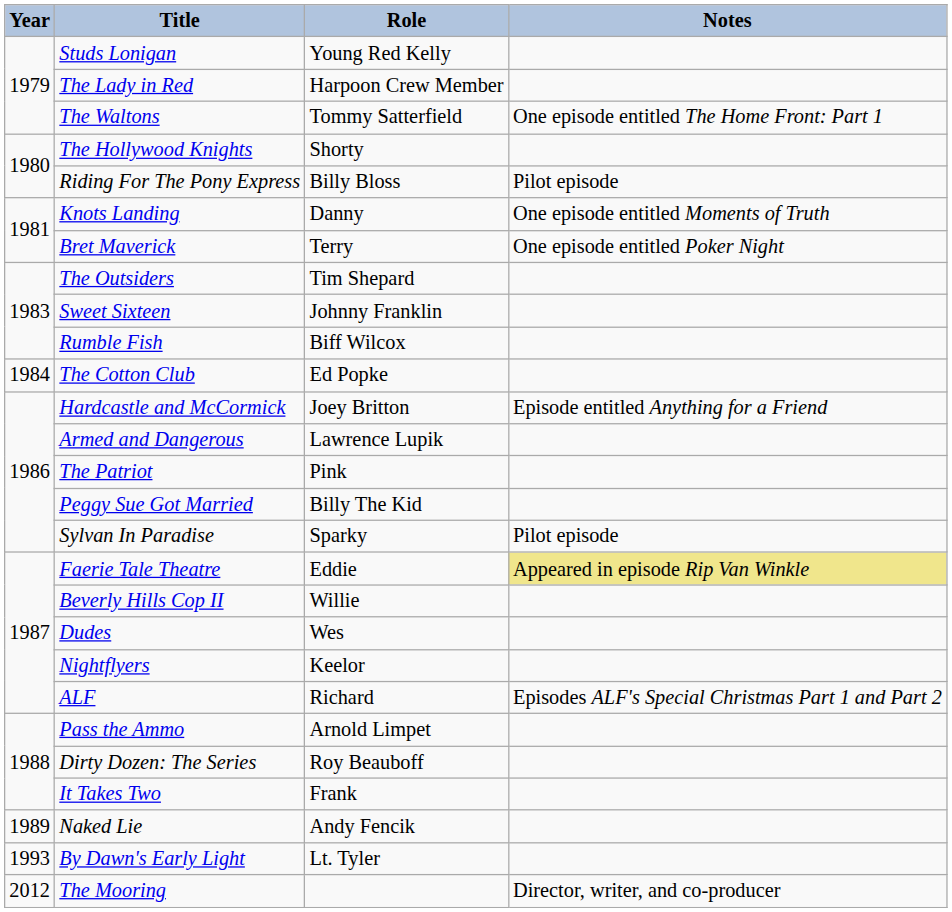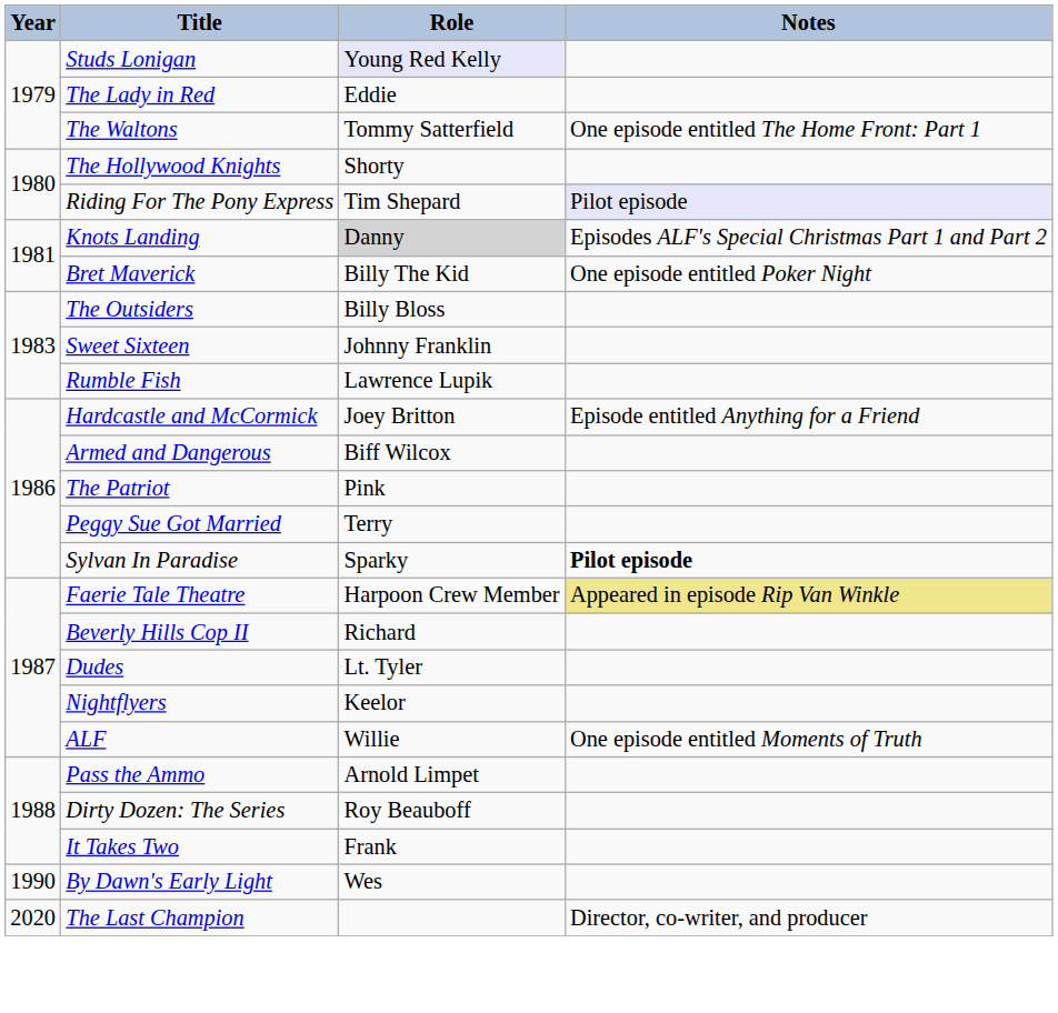 <table class="wikitable">
 <tr>
 <th style="background:#B0C4DE;">Year</th>
 <th style="background:#B0C4DE;">Title</th>
 <th style="background:#B0C4DE;">Role</th>
 <th style="background:#B0C4DE;">Notes</th>
 </tr>
 <tr>
 <td rowspan="3">1979</td>
 <td><em><a href='#'>Studs Lonigan</a></em></td>
-<td>Young Red Kelly</td>
+<td style="background: lavender;">Young Red Kelly</td>
 <td></td>
 </tr>
 <tr>
 <td><em><a href='#'>The Lady in Red</a></em></td>
-<td>Harpoon Crew Member</td>
+<td>Eddie</td>
 <td></td>
 </tr>
 <tr>
 <td><em><a href='#'>The Waltons</a></em></td>
 <td>Tommy Satterfield</td>
 <td>One episode entitled <em>The Home Front: Part 1</em></td>
 </tr>
 <tr>
 <td rowspan="2">1980</td>
 <td><em><a href='#'>The Hollywood Knights</a></em></td>
 <td>Shorty</td>
 <td></td>
 </tr>
 <tr>
 <td><em>Riding For The Pony Express</em></td>
-<td>Billy Bloss</td>
-<td>Pilot episode</td>
+<td>Tim Shepard</td>
+<td style="background: lavender;">Pilot episode</td>
 </tr>
 <tr>
 <td rowspan="2">1981</td>
 <td><em><a href='#'>Knots Landing</a></em></td>
-<td>Danny</td>
-<td>One episode entitled <em>Moments of Truth</em></td>
+<td style="background: lightgrey;">Danny</td>
+<td>Episodes <em>ALF's Special Christmas Part 1 and Part 2</em></td>
 </tr>
 <tr>
 <td><em><a href='#'>Bret Maverick</a></em></td>
-<td>Terry</td>
+<td>Billy The Kid</td>
 <td>One episode entitled <em>Poker Night</em></td>
 </tr>
 <tr>
 <td rowspan="3">1983</td>
 <td><em><a href='#'>The Outsiders</a></em></td>
-<td>Tim Shepard</td>
+<td>Billy Bloss</td>
 <td></td>
 </tr>
 <tr>
 <td><em><a href='#'>Sweet Sixteen</a></em></td>
 <td>Johnny Franklin</td>
 <td></td>
 </tr>
 <tr>
 <td><em><a href='#'>Rumble Fish</a></em></td>
-<td>Biff Wilcox</td>
-<td></td>
-</tr>
-<tr>
-<td>1984</td>
-<td><em><a href='#'>The Cotton Club</a></em></td>
-<td>Ed Popke</td>
+<td>Lawrence Lupik</td>
 <td></td>
 </tr>
 <tr>
 <td rowspan="5">1986</td>
 <td><em><a href='#'>Hardcastle and McCormick</a></em></td>
 <td>Joey Britton</td>
 <td>Episode entitled <em>Anything for a Friend</em></td>
 </tr>
 <tr>
 <td><em><a href='#'>Armed and Dangerous</a></em></td>
-<td>Lawrence Lupik</td>
+<td>Biff Wilcox</td>
 <td></td>
 </tr>
 <tr>
 <td><em><a href='#'>The Patriot</a></em></td>
 <td>Pink</td>
 <td></td>
 </tr>
 <tr>
 <td><em><a href='#'>Peggy Sue Got Married</a></em></td>
-<td>Billy The Kid</td>
+<td>Terry</td>
 <td></td>
 </tr>
 <tr>
 <td><em>Sylvan In Paradise</em></td>
 <td>Sparky</td>
-<td>Pilot episode</td>
+<td><strong>Pilot episode</strong></td>
 </tr>
 <tr>
 <td rowspan="5">1987</td>
 <td><em><a href='#'>Faerie Tale Theatre</a></em></td>
-<td>Eddie</td>
+<td>Harpoon Crew Member</td>
 <td style="background: khaki;">Appeared in episode <em>Rip Van Winkle</em></td>
 </tr>
 <tr>
 <td><em><a href='#'>Beverly Hills Cop II</a></em></td>
-<td>Willie</td>
+<td>Richard</td>
 <td></td>
 </tr>
 <tr>
 <td><em><a href='#'>Dudes</a></em></td>
-<td>Wes</td>
+<td>Lt. Tyler</td>
 <td></td>
 </tr>
 <tr>
 <td><em><a href='#'>Nightflyers</a></em></td>
 <td>Keelor</td>
 <td></td>
 </tr>
 <tr>
 <td><em><a href='#'>ALF</a></em></td>
-<td>Richard</td>
-<td>Episodes <em>ALF's Special Christmas Part 1 and Part 2</em></td>
+<td>Willie</td>
+<td>One episode entitled <em>Moments of Truth</em></td>
 </tr>
 <tr>
 <td rowspan="3">1988</td>
 <td><em><a href='#'>Pass the Ammo</a></em></td>
 <td>Arnold Limpet</td>
 <td></td>
 </tr>
 <tr>
 <td><em>Dirty Dozen: The Series</em></td>
 <td>Roy Beauboff</td>
 <td></td>
 </tr>
 <tr>
 <td><em><a href='#'>It Takes Two</a></em></td>
 <td>Frank</td>
 <td></td>
 </tr>
 <tr>
-<td>1989</td>
-<td><em>Naked Lie</em></td>
-<td>Andy Fencik</td>
+<td>1990</td>
+<td><em><a href='#'>By Dawn's Early Light</a></em></td>
+<td>Wes</td>
 <td></td>
 </tr>
 <tr>
-<td>1993</td>
-<td><em><a href='#'>By Dawn's Early Light</a></em></td>
-<td>Lt. Tyler</td>
+<td>2020</td>
+<td><em><a href='#'>The Last Champion</a></em></td>
 <td></td>
-</tr>
-<tr>
-<td>2012</td>
-<td><em><a href='#'>The Mooring</a></em></td>
-<td></td>
-<td>Director, writer, and co-producer</td>
+<td>Director, co-writer, and producer</td>
 </tr>
 </table>
